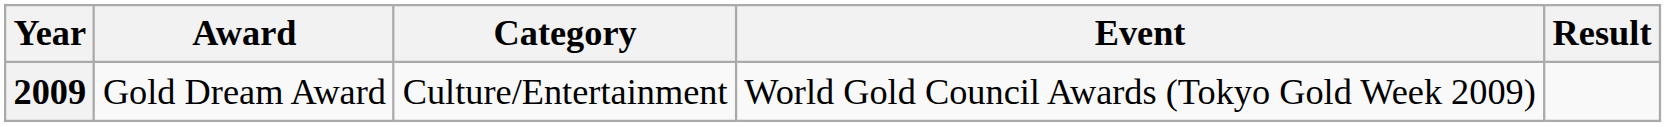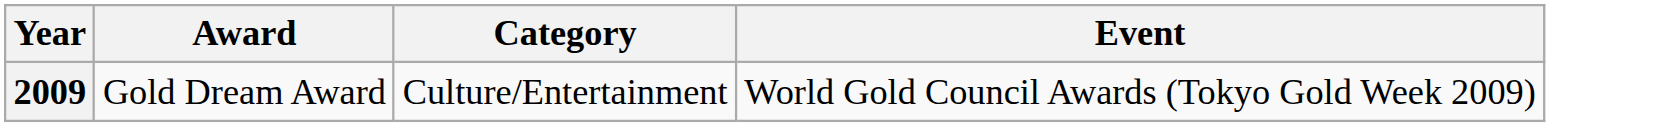 <table class="wikitable plainrowheaders sortable" style="font-size:100%">
 <tr>
 <th scope="col">Year</th>
 <th scope="col">Award</th>
 <th scope="col">Category</th>
 <th scope="col">Event</th>
-<th scope="col">Result</th>
 </tr>
 <tr>
 <th scope="row">2009</th>
 <td>Gold Dream Award</td>
 <td>Culture/Entertainment</td>
 <td>World Gold Council Awards (Tokyo Gold Week 2009)</td>
-<td></td>
 </tr>
 </table>
